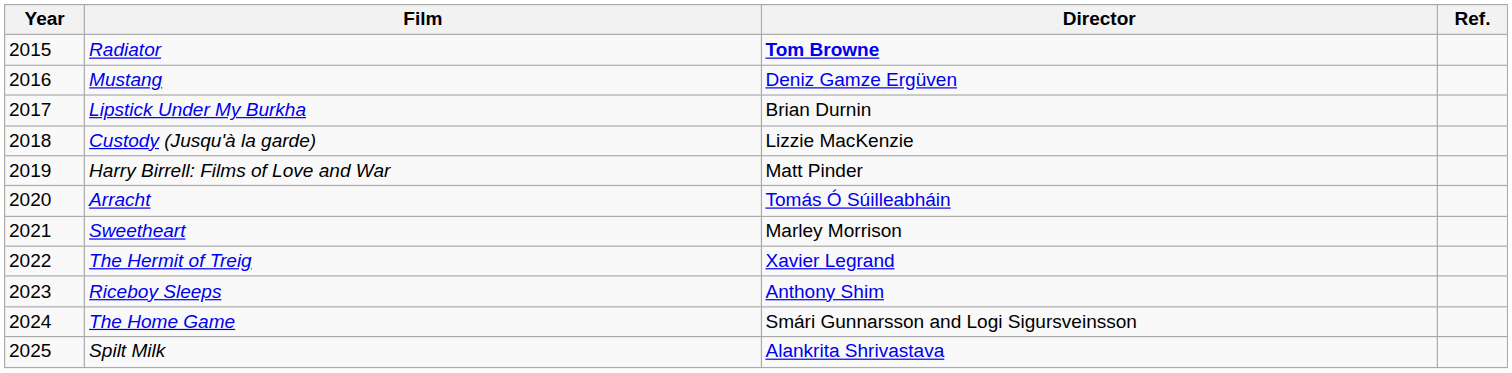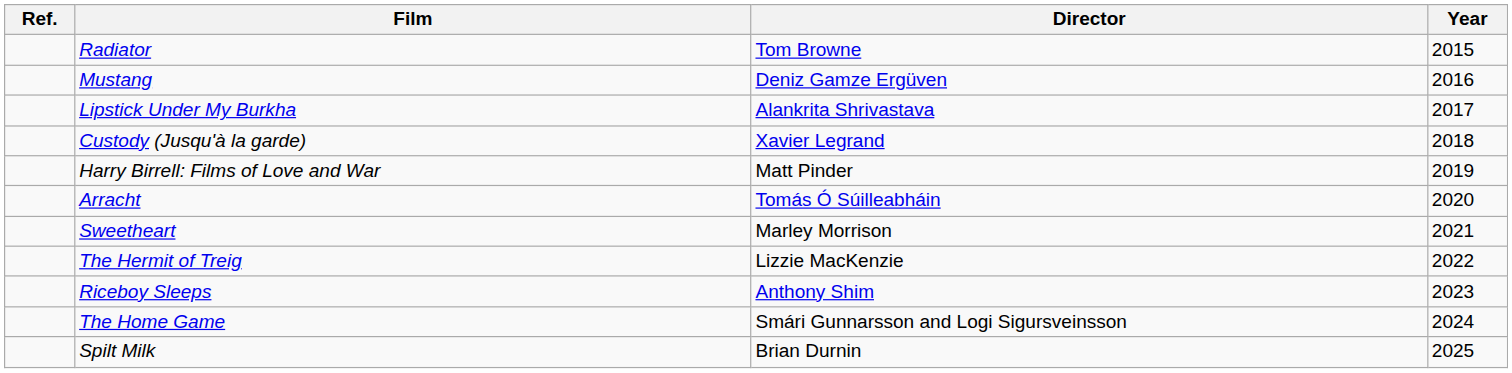 <table class="wikitable" width=100%>
 <tr>
-<th>Year</th>
+<th>Ref.</th>
 <th width=45%>Film</th>
 <th width=45%>Director</th>
-<th>Ref.</th>
+<th>Year</th>
 </tr>
 <tr>
+<td></td>
+<td><em><a href='#'>Radiator</a></em></td>
+<td><a href='#'>Tom Browne</a></td>
 <td>2015</td>
-<td><em><a href='#'>Radiator</a></em></td>
-<td><strong><a href='#'>Tom Browne</a></strong></td>
-<td></td>
 </tr>
 <tr>
-<td>2016</td>
+<td></td>
 <td><em><a href='#'>Mustang</a></em></td>
 <td><a href='#'>Deniz Gamze Ergüven</a></td>
-<td></td>
+<td>2016</td>
 </tr>
 <tr>
+<td></td>
+<td><em><a href='#'>Lipstick Under My Burkha</a></em></td>
+<td><a href='#'>Alankrita Shrivastava</a></td>
 <td>2017</td>
-<td><em><a href='#'>Lipstick Under My Burkha</a></em></td>
-<td>Brian Durnin</td>
-<td></td>
 </tr>
 <tr>
+<td></td>
+<td><em><a href='#'>Custody</a> (Jusqu'à la garde)</em></td>
+<td><a href='#'>Xavier Legrand</a></td>
 <td>2018</td>
-<td><em><a href='#'>Custody</a> (Jusqu'à la garde)</em></td>
-<td>Lizzie MacKenzie</td>
-<td></td>
 </tr>
 <tr>
-<td>2019</td>
+<td></td>
 <td><em>Harry Birrell: Films of Love and War</em></td>
 <td>Matt Pinder</td>
-<td></td>
+<td>2019</td>
 </tr>
 <tr>
-<td>2020</td>
+<td></td>
 <td><em><a href='#'>Arracht</a></em></td>
 <td><a href='#'>Tomás Ó Súilleabháin</a></td>
-<td></td>
+<td>2020</td>
 </tr>
 <tr>
-<td>2021</td>
+<td></td>
 <td><em><a href='#'>Sweetheart</a></em></td>
 <td>Marley Morrison</td>
-<td></td>
+<td>2021</td>
 </tr>
 <tr>
+<td></td>
+<td><em><a href='#'>The Hermit of Treig</a></em></td>
+<td>Lizzie MacKenzie</td>
 <td>2022</td>
-<td><em><a href='#'>The Hermit of Treig</a></em></td>
-<td><a href='#'>Xavier Legrand</a></td>
-<td></td>
 </tr>
 <tr>
-<td>2023</td>
+<td></td>
 <td><em><a href='#'>Riceboy Sleeps</a></em></td>
 <td><a href='#'>Anthony Shim</a></td>
-<td></td>
+<td>2023</td>
 </tr>
 <tr>
-<td>2024</td>
+<td></td>
 <td><em><a href='#'>The Home Game</a></em></td>
 <td>Smári Gunnarsson and Logi Sigursveinsson</td>
-<td></td>
+<td>2024</td>
 </tr>
 <tr>
+<td></td>
+<td><em>Spilt Milk</em></td>
+<td>Brian Durnin</td>
 <td>2025</td>
-<td><em>Spilt Milk</em></td>
-<td><a href='#'>Alankrita Shrivastava</a></td>
-<td></td>
 </tr>
 </table>
